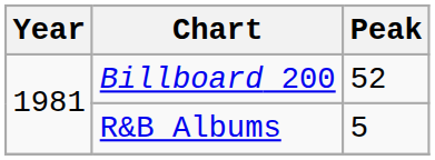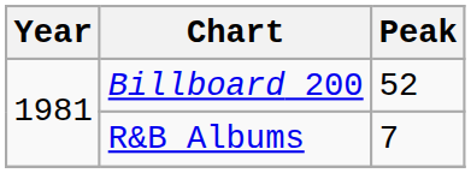 <table class="wikitable">
 <tr>
 <th>Year</th>
 <th>Chart</th>
 <th>Peak</th>
 </tr>
 <tr>
 <td rowspan="2">1981</td>
 <td><a href='#'><em>Billboard</em> 200</a></td>
 <td>52</td>
 </tr>
 <tr>
 <td><a href='#'>R&B Albums</a></td>
-<td>5</td>
+<td>7</td>
 </tr>
 <tr>
 </tr>
 </table>
